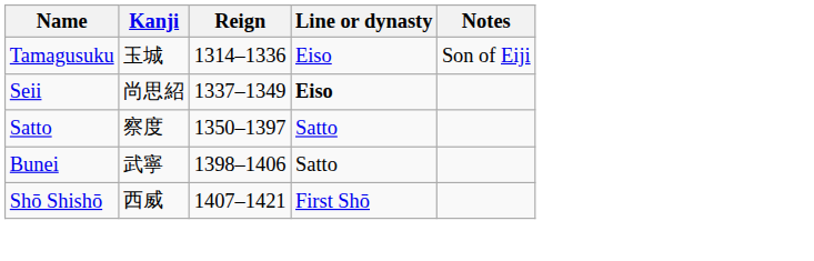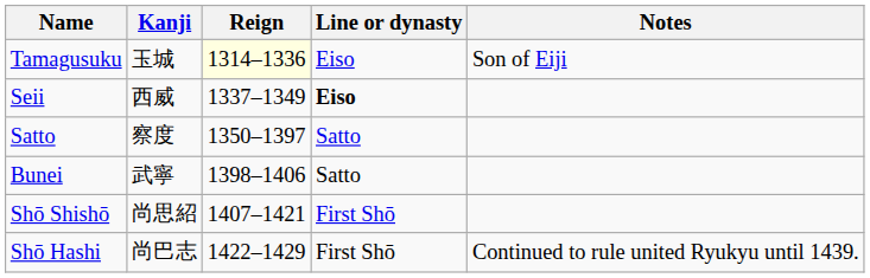 <table class="wikitable">
 <tr>
 <th>Name</th>
 <th><a href='#'>Kanji</a></th>
 <th>Reign</th>
 <th>Line or dynasty</th>
 <th>Notes</th>
 </tr>
 <tr>
 <td><a href='#'>Tamagusuku</a></td>
 <td>玉城</td>
-<td>1314–1336</td>
+<td style="background: lightyellow;">1314–1336</td>
 <td><a href='#'>Eiso</a></td>
 <td>Son of <a href='#'>Eiji</a></td>
 </tr>
 <tr>
 <td><a href='#'>Seii</a></td>
-<td>尚思紹</td>
+<td>西威</td>
 <td>1337–1349</td>
 <td><strong>Eiso</strong></td>
 <td></td>
 </tr>
 <tr>
 <td><a href='#'>Satto</a></td>
 <td>察度</td>
 <td>1350–1397</td>
 <td><a href='#'>Satto</a></td>
 <td></td>
 </tr>
 <tr>
 <td><a href='#'>Bunei</a></td>
 <td>武寧</td>
 <td>1398–1406</td>
 <td>Satto</td>
 <td></td>
 </tr>
 <tr>
 <td><a href='#'>Shō Shishō</a></td>
-<td>西威</td>
+<td>尚思紹</td>
 <td>1407–1421</td>
 <td><a href='#'>First Shō</a></td>
 <td></td>
 </tr>
+<tr>
+<td><a href='#'>Shō Hashi</a></td>
+<td>尚巴志</td>
+<td>1422–1429</td>
+<td>First Shō</td>
+<td>Continued to rule united Ryukyu until 1439.</td>
+</tr>
 </table>
